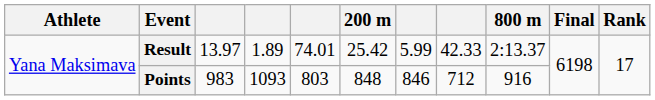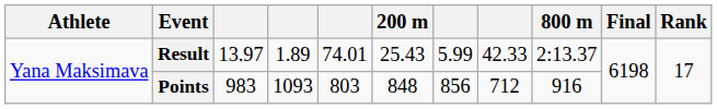 <table class="wikitable" style="font-size:90%">
 <tr>
 <th>Athlete</th>
 <th>Event</th>
 <th></th>
 <th></th>
 <th></th>
 <th>200 m</th>
 <th></th>
 <th></th>
 <th>800 m</th>
 <th>Final</th>
 <th>Rank</th>
 </tr>
 <tr align=center>
 <td rowspan=2 align=left><a href='#'>Yana Maksimava</a></td>
 <th style="font-size:95%">Result</th>
 <td>13.97</td>
 <td>1.89</td>
 <td>74.01</td>
-<td>25.42</td>
+<td>25.43</td>
 <td>5.99</td>
 <td>42.33</td>
 <td>2:13.37</td>
 <td rowspan=2>6198</td>
 <td rowspan=2>17</td>
 </tr>
 <tr align=center>
 <th style="font-size:95%">Points</th>
 <td>983</td>
 <td>1093</td>
 <td>803</td>
 <td>848</td>
-<td>846</td>
+<td>856</td>
 <td>712</td>
 <td>916</td>
 </tr>
 </table>
